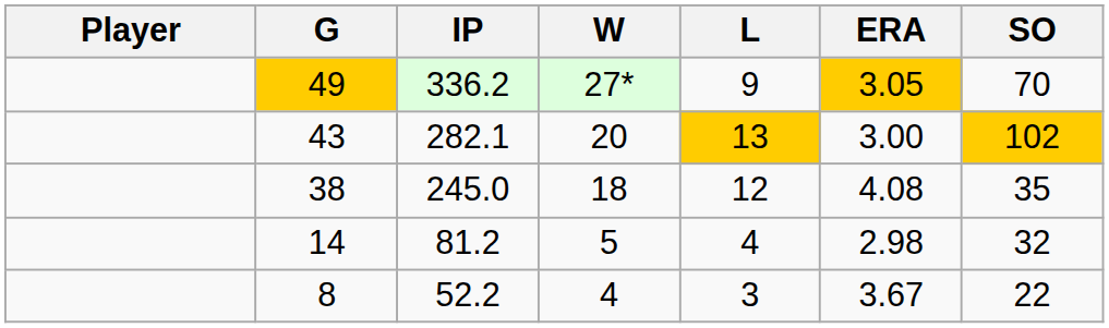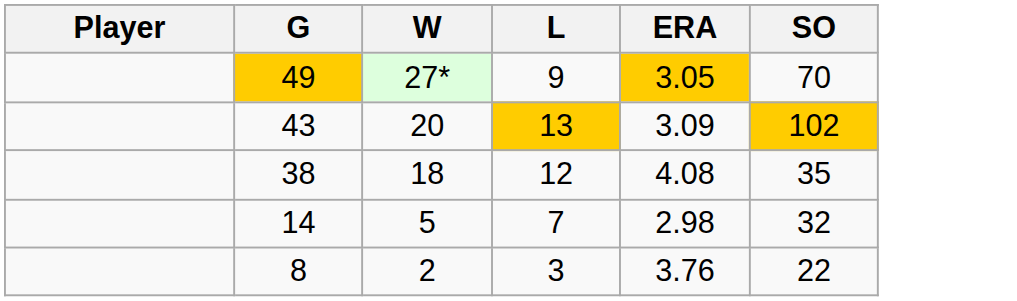 <table class="wikitable sortable">
 <tr>
 <th bgcolor="#DDDDFF" width="16%">Player</th>
 <th bgcolor="#DDDDFF" width="9%">G</th>
-<th bgcolor="#DDDDFF" width="9%">IP</th>
 <th bgcolor="#DDDDFF" width="9%">W</th>
 <th bgcolor="#DDDDFF" width="9%">L</th>
 <th bgcolor="#DDDDFF" width="9%">ERA</th>
 <th bgcolor="#DDDDFF" width="9%">SO</th>
 </tr>
 <tr align="center">
 <td></td>
 <td bgcolor=#ffcc00>49</td>
-<td bgcolor=#DDFFDD>336.2</td>
 <td bgcolor=#DDFFDD>27*</td>
 <td>9</td>
 <td bgcolor=#ffcc00>3.05</td>
 <td>70</td>
 </tr>
 <tr align="center">
 <td></td>
 <td>43</td>
-<td>282.1</td>
 <td>20</td>
 <td bgcolor=#ffcc00>13</td>
-<td>3.00</td>
+<td>3.09</td>
 <td bgcolor=#ffcc00>102</td>
 </tr>
 <tr align=center>
 <td></td>
 <td>38</td>
-<td>245.0</td>
 <td>18</td>
 <td>12</td>
 <td>4.08</td>
 <td>35</td>
 </tr>
 <tr align="center">
 <td></td>
 <td>14</td>
-<td>81.2</td>
 <td>5</td>
-<td>4</td>
+<td>7</td>
 <td>2.98</td>
 <td>32</td>
 </tr>
 <tr align="center">
 <td></td>
 <td>8</td>
-<td>52.2</td>
-<td>4</td>
+<td>2</td>
 <td>3</td>
-<td>3.67</td>
+<td>3.76</td>
 <td>22</td>
 </tr>
 </table>
